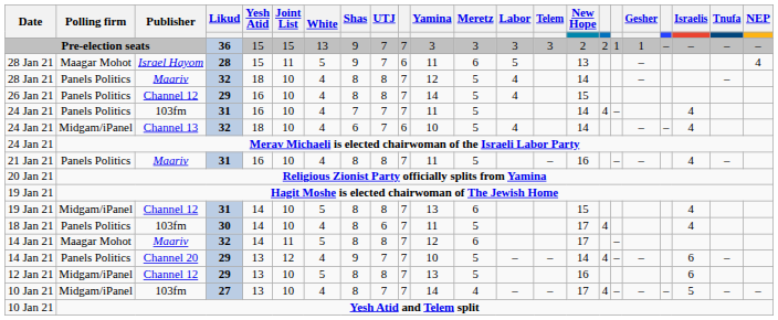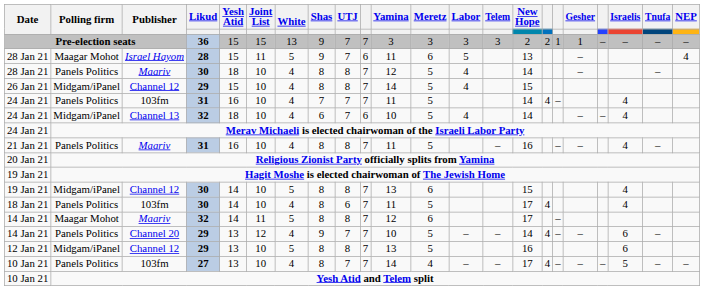 <table class="wikitable sortable" style=text-align:center;font-size:90%;line-height:13px>
 <tr>
 <th rowspan=2>Date</th>
 <th rowspan=2>Polling firm</th>
 <th rowspan=2>Publisher</th>
 <th><a href='#'>Likud</a></th>
 <th><a href='#'>Yesh<br>Atid</a></th>
 <th><a href='#'>Joint<br>List</a></th>
 <th><a href='#'><br>White</a></th>
 <th><a href='#'>Shas</a></th>
 <th><a href='#'>UTJ</a></th>
 <th><a href='#'></a></th>
 <th><a href='#'>Yamina</a></th>
 <th><a href='#'>Meretz</a></th>
 <th><a href='#'>Labor</a></th>
 <th style=font-size:90%><a href='#'>Telem</a></th>
 <th><a href='#'>New<br>Hope</a></th>
 <th><a href='#'></a></th>
 <th><a href='#'></a></th>
 <th style=font-size:90%><a href='#'>Gesher</a></th>
 <th><a href='#'></a></th>
 <th style=font-size:90%><a href='#'>Israelis</a></th>
 <th style=font-size:90%><a href='#'>Tnufa</a></th>
 <th><a href='#'>NEP</a></th>
 </tr>
 <tr>
 <th style=background:></th>
 <th style=background:></th>
 <th style=background:></th>
 <th style=background:></th>
 <th style=background:></th>
 <th style=background:></th>
 <th style=background:></th>
 <th style=background:></th>
 <th style=background:></th>
 <th style=background:></th>
 <th style=background:></th>
 <th style=background:#0086AC></th>
 <th style=background:#0071BD></th>
 <th style=background:></th>
 <th style=background:></th>
 <th style=background:#2441FF></th>
 <th style=background:#EB4331></th>
 <th style=background:#01457C></th>
 <th style=background:#FEB414></th>
 </tr>
 <tr style=background:silver>
 <td colspan=3><strong>Pre-election seats</strong></td>
 <td style=background:#BBCDE4><strong>36</strong>	</td>
 <td>15					</td>
 <td>15					</td>
 <td>13					</td>
 <td>9					</td>
 <td>7					</td>
 <td>7					</td>
 <td>3					</td>
 <td>3					</td>
 <td>3					</td>
 <td>3					</td>
 <td>2					</td>
 <td>2					</td>
 <td>1					</td>
 <td>1					</td>
 <td>–					</td>
 <td>–					</td>
 <td>–					</td>
 <td>–					</td>
 </tr>
 <tr>
 <td data-sort-value=2021-01-28>28 Jan 21</td>
 <td>Maagar Mohot</td>
 <td><em><a href='#'>Israel Hayom</a></em></td>
 <td style=background:#BBCDE4><strong>28</strong>	</td>
 <td>15					</td>
 <td>11					</td>
 <td>5					</td>
 <td>9					</td>
 <td>7					</td>
 <td>6					</td>
 <td>11					</td>
 <td>6					</td>
 <td>5					</td>
 <td>		</td>
 <td>13					</td>
 <td>		</td>
 <td>	</td>
 <td>–					</td>
 <td>	</td>
 <td>	</td>
 <td>	</td>
 <td>4					</td>
 </tr>
 <tr>
 <td data-sort-value=2021-01-28>28 Jan 21</td>
 <td>Panels Politics</td>
 <td><em><a href='#'>Maariv</a></em></td>
-<td style=background:#BBCDE4><strong>32</strong>	</td>
+<td style=background:#BBCDE4><strong>30</strong>	</td>
 <td>18					</td>
 <td>10					</td>
 <td>4					</td>
 <td>8					</td>
 <td>8					</td>
 <td>7					</td>
 <td>12					</td>
 <td>5					</td>
 <td>4					</td>
 <td>	</td>
 <td>14					</td>
 <td>	</td>
 <td>	</td>
 <td>–					</td>
 <td>	</td>
 <td>	</td>
 <td>–					</td>
 <td>	</td>
 </tr>
 <tr>
 <td data-sort-value=2021-01-26>26 Jan 21</td>
-<td>Panels Politics</td>
+<td>Midgam/iPanel</td>
 <td><a href='#'>Channel 12</a></td>
 <td style=background:#BBCDE4><strong>29</strong>	</td>
-<td>16					</td>
+<td>15					</td>
 <td>10					</td>
 <td>4					</td>
 <td>8					</td>
 <td>8					</td>
 <td>7					</td>
 <td>14					</td>
 <td>5					</td>
 <td>4					</td>
 <td>	</td>
 <td>15					</td>
 <td>	</td>
 <td>	</td>
 <td>		</td>
 <td>	</td>
 <td>	</td>
 <td>	</td>
 <td>	</td>
 </tr>
 <tr>
 <td data-sort-value=2021-01-24>24 Jan 21</td>
 <td>Panels Politics</td>
 <td>103fm</td>
 <td style=background:#BBCDE4><strong>31</strong>	</td>
 <td>16					</td>
 <td>10					</td>
 <td>4					</td>
 <td>7					</td>
 <td>7					</td>
 <td>7					</td>
 <td>11					</td>
 <td>5					</td>
 <td>	</td>
 <td>	</td>
 <td>14					</td>
 <td>4					</td>
 <td>–					</td>
 <td>	</td>
 <td>	</td>
 <td>4					</td>
 <td>	</td>
 <td>	</td>
 </tr>
 <tr>
 <td data-sort-value=2021-01-24>24 Jan 21</td>
 <td>Midgam/iPanel</td>
 <td><a href='#'>Channel 13</a></td>
 <td style=background:#BBCDE4><strong>32</strong>	</td>
 <td>18					</td>
 <td>10					</td>
 <td>4					</td>
 <td>6					</td>
 <td>7					</td>
 <td>6					</td>
 <td>10					</td>
 <td>5					</td>
 <td>4					</td>
 <td>	</td>
 <td>14					</td>
 <td>	</td>
 <td>	</td>
 <td>–					</td>
 <td>–					</td>
 <td>4					</td>
 <td>	</td>
 <td>	</td>
 </tr>
 <tr>
 <td data-sort-value=2021-01-24>24 Jan 21</td>
 <td colspan=22><strong><a href='#'>Merav Michaeli</a> is elected chairwoman of the <a href='#'>Israeli Labor Party</a></strong></td>
 </tr>
 <tr>
 <td data-sort-value=2021-01-21>21 Jan 21</td>
 <td>Panels Politics</td>
 <td><em><a href='#'>Maariv</a></em></td>
 <td style=background:#BBCDE4><strong>31</strong>	</td>
 <td>16					</td>
 <td>10					</td>
 <td>4					</td>
 <td>8					</td>
 <td>8					</td>
 <td>7					</td>
 <td>11					</td>
 <td>5					</td>
 <td>	</td>
 <td>–					</td>
 <td>16					</td>
 <td>		</td>
 <td>–					</td>
 <td>–					</td>
 <td>	</td>
 <td>4					</td>
 <td>–					</td>
 <td>	</td>
 </tr>
 <tr>
 <td data-sort-value=2021-01-20>20 Jan 21</td>
 <td colspan=22><strong><a href='#'>Religious Zionist Party</a> officially splits from <a href='#'>Yamina</a></strong></td>
 </tr>
 <tr>
 <td data-sort-value=2021-01-19>19 Jan 21</td>
 <td colspan=22><strong><a href='#'>Hagit Moshe</a> is elected chairwoman of <a href='#'>The Jewish Home</a></strong></td>
 </tr>
 <tr>
 <td data-sort-value=2021-01-19>19 Jan 21</td>
 <td>Midgam/iPanel</td>
 <td><a href='#'>Channel 12</a></td>
-<td style=background:#BBCDE4><strong>31</strong>	</td>
+<td style=background:#BBCDE4><strong>30</strong>	</td>
 <td>14					</td>
 <td>10					</td>
 <td>5					</td>
 <td>8					</td>
 <td>8					</td>
 <td>7					</td>
 <td>13					</td>
 <td>6					</td>
 <td>	</td>
 <td>	</td>
 <td>15					</td>
 <td>	</td>
 <td>	</td>
 <td>	</td>
 <td>	</td>
 <td>4					</td>
 <td>	</td>
 <td>	</td>
 </tr>
 <tr>
 <td data-sort-value=2021-01-18>18 Jan 21</td>
 <td>Panels Politics</td>
 <td>103fm</td>
 <td style=background:#BBCDE4><strong>30</strong>	</td>
 <td>14					</td>
 <td>10					</td>
 <td>4					</td>
 <td>8					</td>
 <td>6					</td>
 <td>7					</td>
 <td>11					</td>
 <td>5					</td>
 <td>	</td>
 <td>	</td>
 <td>17					</td>
 <td>4					</td>
 <td>	</td>
 <td>	</td>
 <td>	</td>
 <td>4					</td>
 <td>	</td>
 <td>	</td>
 </tr>
 <tr>
 <td data-sort-value=2021-01-14>14 Jan 21</td>
 <td>Maagar Mohot</td>
 <td><em><a href='#'>Maariv</a></em></td>
 <td style=background:#BBCDE4><strong>32</strong>	</td>
 <td>14					</td>
 <td>11					</td>
 <td>5					</td>
 <td>8					</td>
 <td>8					</td>
 <td>7					</td>
 <td>12					</td>
 <td>6					</td>
 <td>	</td>
 <td>	</td>
 <td>17					</td>
 <td>	</td>
 <td>–					</td>
 <td>	</td>
 <td>	</td>
 <td>	</td>
 <td>	</td>
 <td>	</td>
 </tr>
 <tr>
 <td data-sort-value=2021-01-14>14 Jan 21</td>
 <td>Panels Politics</td>
 <td><a href='#'>Channel 20</a></td>
 <td style=background:#BBCDE4><strong>29</strong>	</td>
 <td>13					</td>
 <td>12					</td>
 <td>4					</td>
 <td>9					</td>
 <td>7					</td>
 <td>7					</td>
 <td>10					</td>
 <td>5					</td>
 <td>–					</td>
 <td>–					</td>
 <td>14					</td>
 <td>4					</td>
 <td>–					</td>
 <td>–					</td>
 <td>	</td>
 <td>6					</td>
 <td>–					</td>
 <td>	</td>
 </tr>
 <tr>
 <td data-sort-value=2021-01-12>12 Jan 21</td>
 <td>Midgam/iPanel</td>
 <td><a href='#'>Channel 12</a></td>
 <td style=background:#BBCDE4><strong>29</strong>	</td>
 <td>13					</td>
 <td>10					</td>
 <td>5					</td>
 <td>8					</td>
 <td>8					</td>
 <td>7					</td>
 <td>13					</td>
 <td>5					</td>
 <td>	</td>
 <td>	</td>
 <td>16					</td>
 <td>	</td>
 <td>	</td>
 <td>	</td>
 <td>	</td>
 <td>6					</td>
 <td>	</td>
 <td>	</td>
 </tr>
 <tr>
 <td data-sort-value=2021-01-10>10 Jan 21</td>
-<td>Midgam/iPanel</td>
+<td>Panels Politics</td>
 <td>103fm</td>
 <td style=background:#BBCDE4><strong>27</strong>	</td>
 <td>13					</td>
 <td>10					</td>
 <td>4					</td>
 <td>8					</td>
 <td>7					</td>
 <td>7					</td>
 <td>14					</td>
 <td>4					</td>
 <td>–					</td>
 <td>–					</td>
 <td>17					</td>
 <td>4					</td>
 <td>–					</td>
 <td>–					</td>
 <td>–					</td>
 <td>5					</td>
 <td>–					</td>
 <td>–					</td>
 </tr>
 <tr>
 <td data-sort-value=2021-01-10>10 Jan 21</td>
 <td colspan=22><strong><a href='#'>Yesh Atid</a> and <a href='#'>Telem</a> split</strong></td>
 </tr>
 </table>
